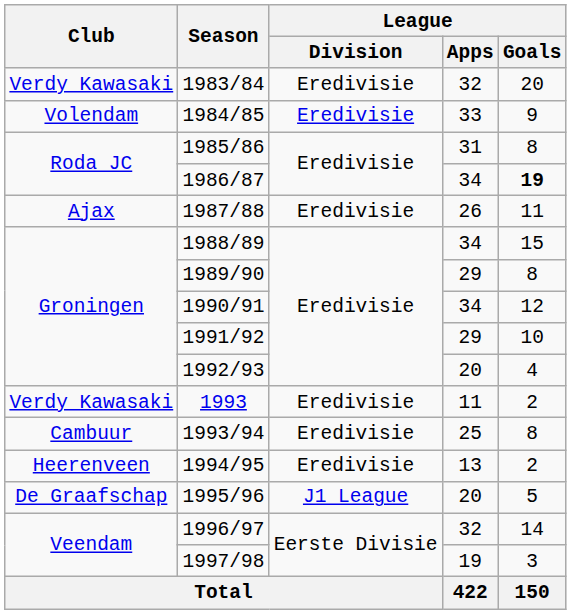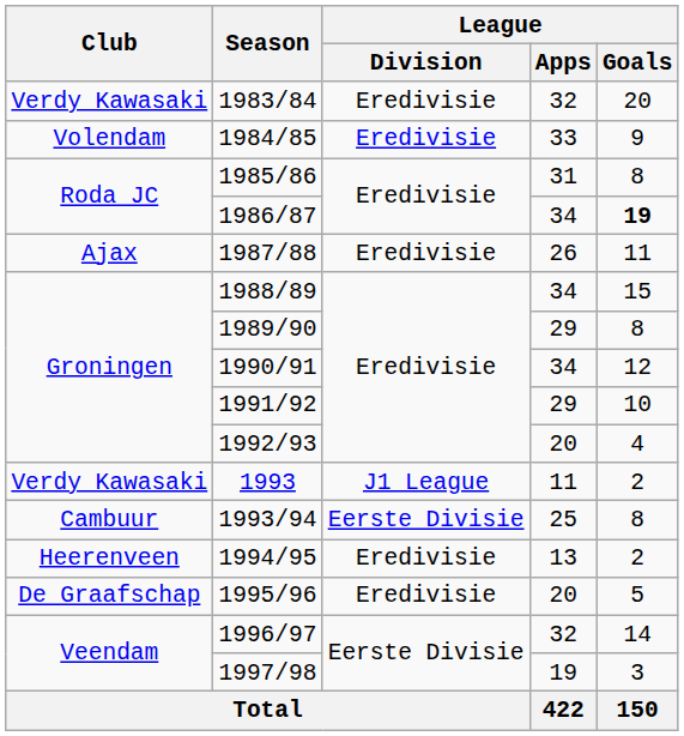 <table class="wikitable" style="text-align:center;">
 <tr>
 <th rowspan="2">Club</th>
 <th rowspan="2">Season</th>
 <th colspan="3">League</th>
 </tr>
 <tr>
 <th>Division</th>
 <th>Apps</th>
 <th>Goals</th>
 </tr>
 <tr>
 <td><a href='#'>Verdy Kawasaki</a></td>
 <td>1983/84</td>
 <td>Eredivisie</td>
 <td>32</td>
 <td>20</td>
 </tr>
 <tr>
 <td><a href='#'>Volendam</a></td>
 <td>1984/85</td>
 <td><a href='#'>Eredivisie</a></td>
 <td>33</td>
 <td>9</td>
 </tr>
 <tr>
 <td rowspan="2"><a href='#'>Roda JC</a></td>
 <td>1985/86</td>
 <td rowspan="2">Eredivisie</td>
 <td>31</td>
 <td>8</td>
 </tr>
 <tr>
 <td>1986/87</td>
 <td>34</td>
 <td><strong>19</strong></td>
 </tr>
 <tr>
 <td><a href='#'>Ajax</a></td>
 <td>1987/88</td>
 <td>Eredivisie</td>
 <td>26</td>
 <td>11</td>
 </tr>
 <tr>
 <td rowspan="5"><a href='#'>Groningen</a></td>
 <td>1988/89</td>
 <td rowspan="5">Eredivisie</td>
 <td>34</td>
 <td>15</td>
 </tr>
 <tr>
 <td>1989/90</td>
 <td>29</td>
 <td>8</td>
 </tr>
 <tr>
 <td>1990/91</td>
 <td>34</td>
 <td>12</td>
 </tr>
 <tr>
 <td>1991/92</td>
 <td>29</td>
 <td>10</td>
 </tr>
 <tr>
 <td>1992/93</td>
 <td>20</td>
 <td>4</td>
 </tr>
 <tr>
 <td><a href='#'>Verdy Kawasaki</a></td>
 <td><a href='#'>1993</a></td>
-<td>Eredivisie</td>
+<td><a href='#'>J1 League</a></td>
 <td>11</td>
 <td>2</td>
 </tr>
 <tr>
 <td><a href='#'>Cambuur</a></td>
 <td>1993/94</td>
-<td>Eredivisie</td>
+<td><a href='#'>Eerste Divisie</a></td>
 <td>25</td>
 <td>8</td>
 </tr>
 <tr>
 <td><a href='#'>Heerenveen</a></td>
 <td>1994/95</td>
 <td>Eredivisie</td>
 <td>13</td>
 <td>2</td>
 </tr>
 <tr>
 <td><a href='#'>De Graafschap</a></td>
 <td>1995/96</td>
-<td><a href='#'>J1 League</a></td>
+<td>Eredivisie</td>
 <td>20</td>
 <td>5</td>
 </tr>
 <tr>
 <td rowspan="2"><a href='#'>Veendam</a></td>
 <td>1996/97</td>
 <td rowspan="2">Eerste Divisie</td>
 <td>32</td>
 <td>14</td>
 </tr>
 <tr>
 <td>1997/98</td>
 <td>19</td>
 <td>3</td>
 </tr>
 <tr>
 <th colspan="3">Total</th>
 <th>422</th>
 <th>150</th>
 </tr>
 </table>
